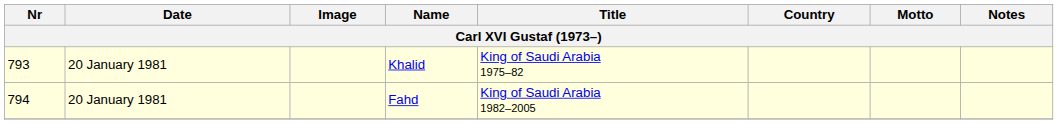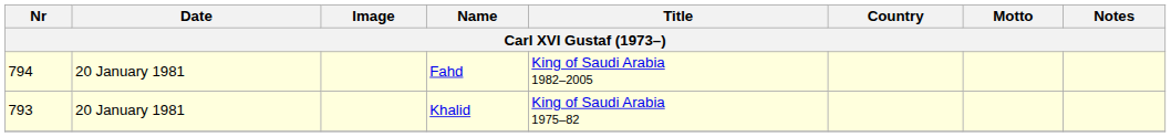 <table class="wikitable" width=100%>
 <tr>
 <th>Nr</th>
 <th>Date</th>
 <th>Image</th>
 <th>Name</th>
 <th>Title</th>
 <th>Country</th>
 <th>Motto</th>
 <th>Notes</th>
 </tr>
 <tr>
 <th colspan=8>Carl XVI Gustaf (1973–)</th>
 </tr>
 <tr bgcolor="#FFFFDD">
+<td>794</td>
+<td>20 January 1981</td>
+<td></td>
+<td><a href='#'>Fahd</a></td>
+<td><a href='#'>King of Saudi Arabia</a><br><small>1982–2005</small></td>
+<td></td>
+<td></td>
+<td></td>
+</tr>
+<tr bgcolor="#FFFFDD">
 <td>793</td>
 <td>20 January 1981</td>
 <td></td>
 <td><a href='#'>Khalid</a></td>
 <td><a href='#'>King of Saudi Arabia</a><br><small>1975–82</small></td>
 <td></td>
 <td></td>
 <td></td>
 </tr>
-<tr bgcolor="#FFFFDD">
-<td>794</td>
-<td>20 January 1981</td>
-<td></td>
-<td><a href='#'>Fahd</a></td>
-<td><a href='#'>King of Saudi Arabia</a><br><small>1982–2005</small></td>
-<td></td>
-<td></td>
-<td></td>
-</tr>
 <tr>
 </tr>
 </table>
